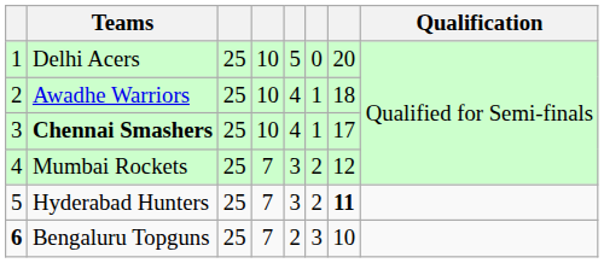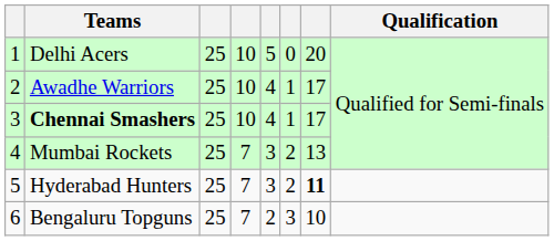 <table class="wikitable" style="text-align: center;">
 <tr>
 <th></th>
 <th>Teams</th>
 <th></th>
 <th></th>
 <th></th>
 <th></th>
 <th></th>
 <th>Qualification</th>
 </tr>
 <tr style="background:#ccffcc">
 <td>1</td>
 <td style="text-align: left;">Delhi Acers</td>
 <td>25</td>
 <td>10</td>
 <td>5</td>
 <td>0</td>
 <td>20</td>
 <td rowspan="4">Qualified for Semi-finals</td>
 </tr>
 <tr style="background:#ccffcc;">
 <td>2</td>
 <td style="text-align: left;"><a href='#'>Awadhe Warriors</a></td>
 <td>25</td>
 <td>10</td>
 <td>4</td>
 <td>1</td>
-<td>18</td>
+<td>17</td>
 </tr>
 <tr style="background:#ccffcc;">
 <td>3</td>
 <td style="text-align: left;"><strong>Chennai Smashers</strong></td>
 <td>25</td>
 <td>10</td>
 <td>4</td>
 <td>1</td>
 <td>17</td>
 </tr>
 <tr style="background:#ccffcc;">
 <td>4</td>
 <td style="text-align: left;">Mumbai Rockets</td>
 <td>25</td>
 <td>7</td>
 <td>3</td>
 <td>2</td>
-<td>12</td>
+<td>13</td>
 </tr>
 <tr>
 <td>5</td>
 <td style="text-align: left;">Hyderabad Hunters</td>
 <td>25</td>
 <td>7</td>
 <td>3</td>
 <td>2</td>
 <td><strong>11</strong></td>
 <td></td>
 </tr>
 <tr>
-<td><strong>6</strong></td>
+<td>6</td>
 <td style="text-align: left;">Bengaluru Topguns</td>
 <td>25</td>
 <td>7</td>
 <td>2</td>
 <td>3</td>
 <td>10</td>
 <td></td>
 </tr>
 </table>
